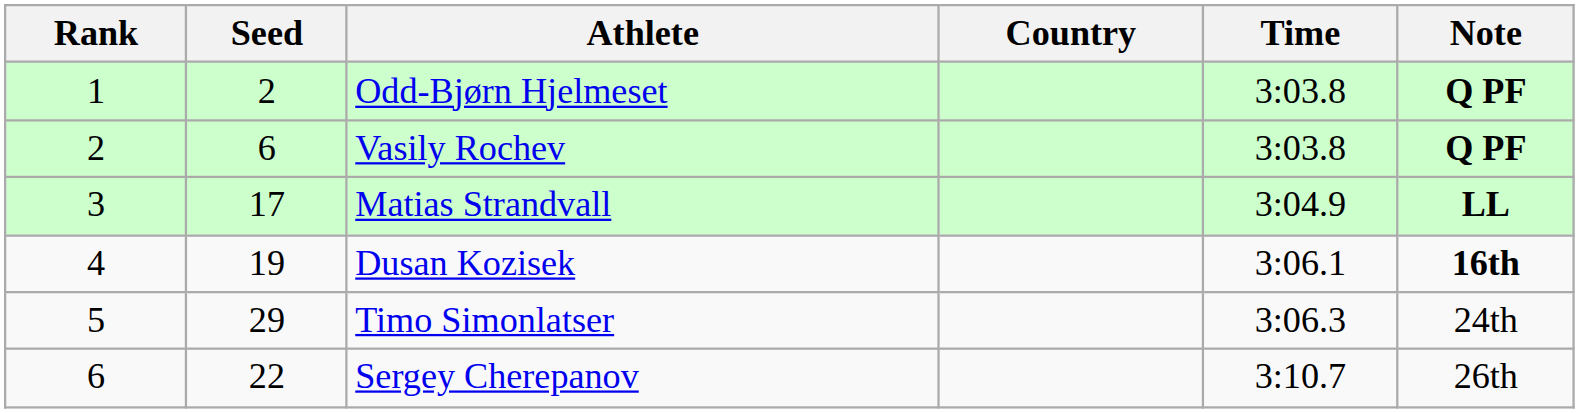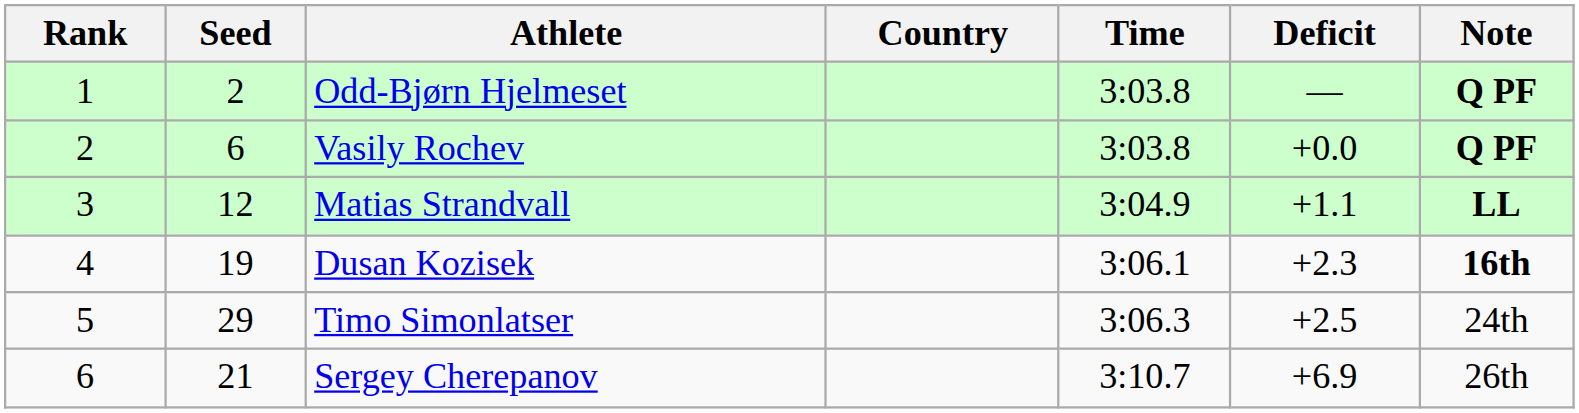 <table class="wikitable sortable" style="text-align:center" width=55%>
 <tr>
 <th>Rank</th>
 <th>Seed</th>
 <th>Athlete</th>
 <th>Country</th>
 <th>Time</th>
+<th>Deficit</th>
 <th>Note</th>
 </tr>
 <tr bgcolor=ccffcc>
 <td>1</td>
 <td>2</td>
 <td align=left><a href='#'>Odd-Bjørn Hjelmeset</a></td>
 <td align=left></td>
 <td>3:03.8</td>
+<td>—</td>
 <td><strong>Q</strong> <strong>PF</strong></td>
 </tr>
 <tr bgcolor=ccffcc>
 <td>2</td>
 <td>6</td>
 <td align=left><a href='#'>Vasily Rochev</a></td>
 <td align=left></td>
 <td>3:03.8</td>
+<td>+0.0</td>
 <td><strong>Q</strong> <strong>PF</strong></td>
 </tr>
 <tr bgcolor=ccffcc>
 <td>3</td>
-<td>17</td>
+<td>12</td>
 <td align=left><a href='#'>Matias Strandvall</a></td>
 <td align=left></td>
 <td>3:04.9</td>
+<td>+1.1</td>
 <td><strong>LL</strong></td>
 </tr>
 <tr>
 <td>4</td>
 <td>19</td>
 <td align=left><a href='#'>Dusan Kozisek</a></td>
 <td align=left></td>
 <td>3:06.1</td>
+<td>+2.3</td>
 <td><strong>16th</strong></td>
 </tr>
 <tr>
 <td>5</td>
 <td>29</td>
 <td align=left><a href='#'>Timo Simonlatser</a></td>
 <td align=left></td>
 <td>3:06.3</td>
+<td>+2.5</td>
 <td>24th</td>
 </tr>
 <tr>
 <td>6</td>
-<td>22</td>
+<td>21</td>
 <td align=left><a href='#'>Sergey Cherepanov</a></td>
 <td align=left></td>
 <td>3:10.7</td>
+<td>+6.9</td>
 <td>26th</td>
 </tr>
 </table>
